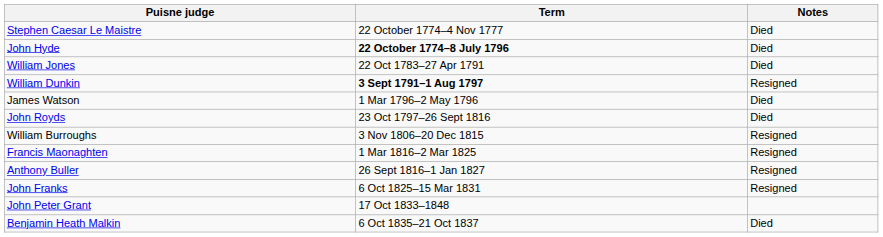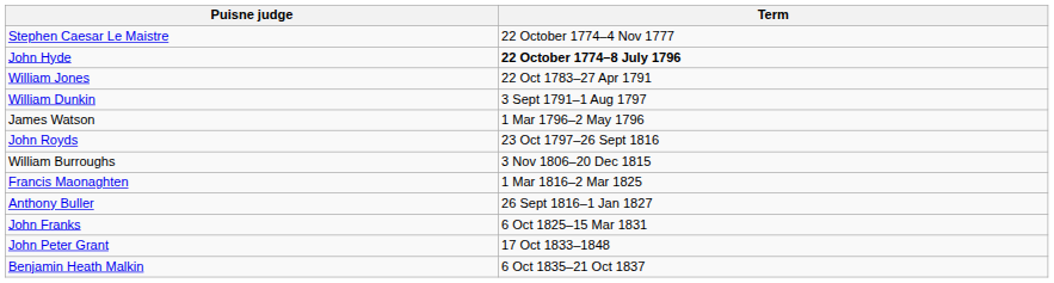 <table class="wikitable" width="80%">
 <tr>
 <th>Puisne judge</th>
 <th>Term</th>
-<th>Notes</th>
 </tr>
 <tr>
 <td><a href='#'>Stephen Caesar Le Maistre</a></td>
 <td>22 October 1774–4 Nov 1777</td>
-<td>Died</td>
 </tr>
 <tr>
 <td><a href='#'>John Hyde</a></td>
 <td><strong>22 October 1774–8 July 1796</strong></td>
-<td>Died</td>
 </tr>
 <tr>
 <td><a href='#'>William Jones</a></td>
 <td>22 Oct 1783–27 Apr 1791</td>
-<td>Died</td>
 </tr>
 <tr>
 <td><a href='#'>William Dunkin</a></td>
-<td><strong>3 Sept 1791–1 Aug 1797</strong></td>
-<td>Resigned</td>
+<td>3 Sept 1791–1 Aug 1797</td>
 </tr>
 <tr>
 <td>James Watson</td>
 <td>1 Mar 1796–2 May 1796</td>
-<td>Died</td>
 </tr>
 <tr>
 <td><a href='#'>John Royds</a></td>
 <td>23 Oct 1797–26 Sept 1816</td>
-<td>Died</td>
 </tr>
 <tr>
 <td>William Burroughs</td>
 <td>3 Nov 1806–20 Dec 1815</td>
-<td>Resigned</td>
 </tr>
 <tr>
 <td><a href='#'>Francis Maonaghten</a></td>
 <td>1 Mar 1816–2 Mar 1825</td>
-<td>Resigned</td>
 </tr>
 <tr>
 <td><a href='#'>Anthony Buller</a></td>
 <td>26 Sept 1816–1 Jan 1827</td>
-<td>Resigned</td>
 </tr>
 <tr>
 <td><a href='#'>John Franks</a></td>
 <td>6 Oct 1825–15 Mar 1831</td>
-<td>Resigned</td>
 </tr>
 <tr>
 <td><a href='#'>John Peter Grant</a></td>
 <td>17 Oct 1833–1848</td>
-<td></td>
 </tr>
 <tr>
 <td><a href='#'>Benjamin Heath Malkin</a></td>
 <td>6 Oct 1835–21 Oct 1837</td>
-<td>Died</td>
 </tr>
 </table>
